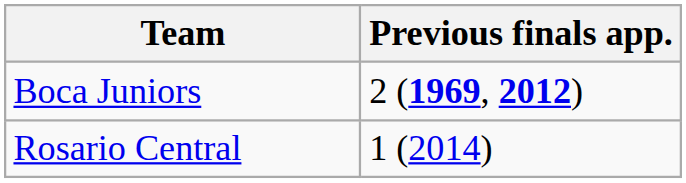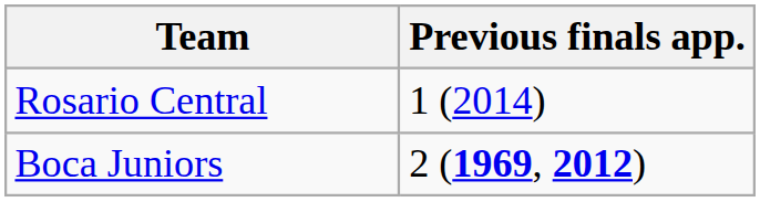 <table class="wikitable">
 <tr>
 <th width=150px>Team</th>
 <th>Previous finals app.</th>
 </tr>
 <tr>
+<td><a href='#'>Rosario Central</a></td>
+<td>1 (<a href='#'>2014</a>)</td>
+</tr>
+<tr>
 <td><a href='#'>Boca Juniors</a></td>
 <td>2 (<strong><a href='#'>1969</a></strong>, <strong><a href='#'>2012</a></strong>)</td>
 </tr>
-<tr>
-<td><a href='#'>Rosario Central</a></td>
-<td>1 (<a href='#'>2014</a>)</td>
-</tr>
 </table>
